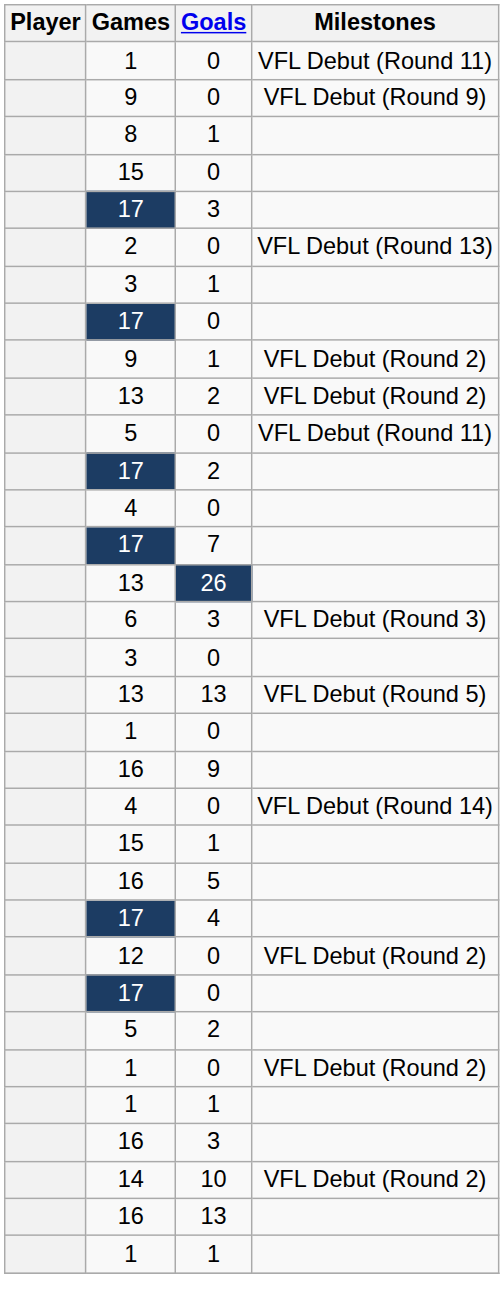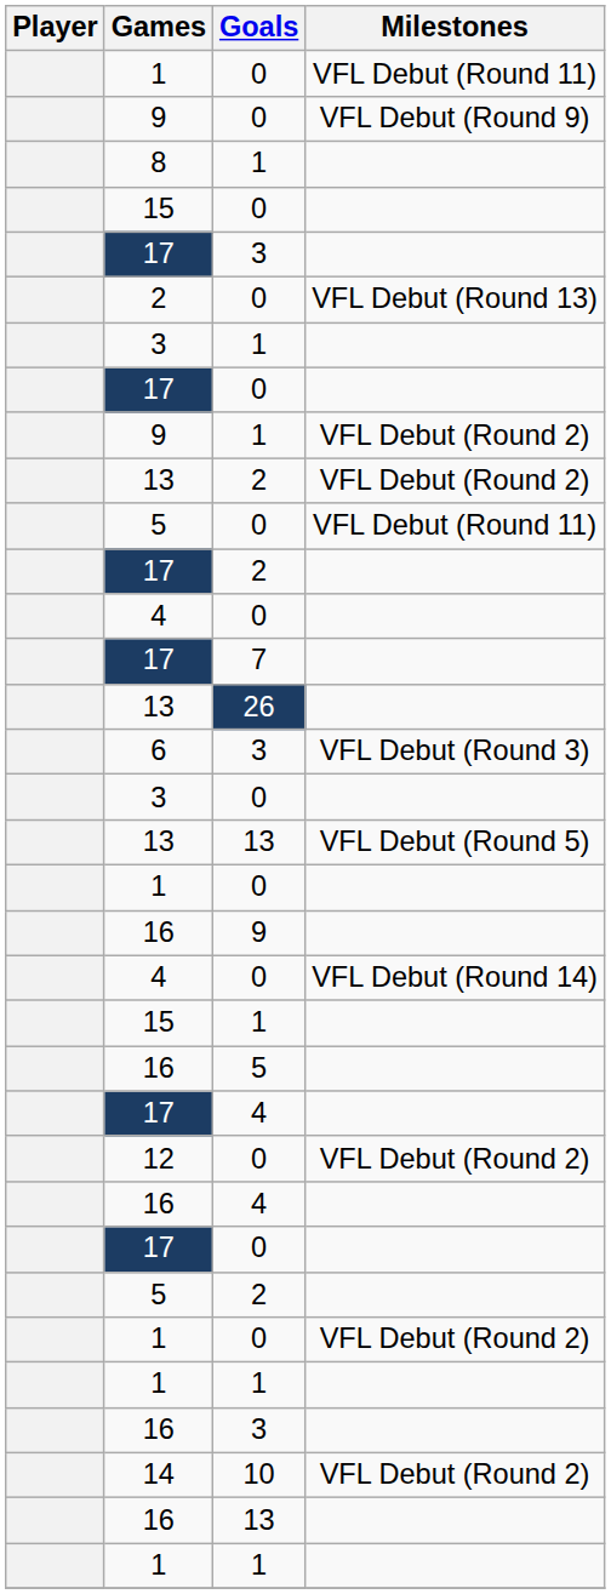 <table class="wikitable plainrowheaders sortable" style="text-align:center;">
 <tr>
 <th scope="col">Player</th>
 <th scope="col" width:3em>Games</th>
 <th scope="col" width:3em><a href='#'>Goals</a></th>
 <th scope="col" width:3em>Milestones</th>
 </tr>
 <tr>
 <th scope="row"></th>
 <td>1</td>
 <td>0</td>
 <td>VFL Debut (Round 11)</td>
 </tr>
 <tr>
 <th scope="row"></th>
 <td>9</td>
 <td>0</td>
 <td>VFL Debut (Round 9)</td>
 </tr>
 <tr>
 <th scope="row"></th>
 <td>8</td>
 <td>1</td>
 <td></td>
 </tr>
 <tr>
 <th scope="row"></th>
 <td>15</td>
 <td>0</td>
 <td></td>
 </tr>
 <tr>
 <th scope="row"></th>
 <td style="background:#1C3C63; color:white">17</td>
 <td>3</td>
 <td></td>
 </tr>
 <tr>
 <th scope="row"></th>
 <td>2</td>
 <td>0</td>
 <td>VFL Debut (Round 13)</td>
 </tr>
 <tr>
 <th scope="row"></th>
 <td>3</td>
 <td>1</td>
 <td></td>
 </tr>
 <tr>
 <th scope="row"></th>
 <td style="background:#1C3C63; color:white">17</td>
 <td>0</td>
 <td></td>
 </tr>
 <tr>
 <th scope="row"></th>
 <td>9</td>
 <td>1</td>
 <td>VFL Debut (Round 2)</td>
 </tr>
 <tr>
 <th scope="row"></th>
 <td>13</td>
 <td>2</td>
 <td>VFL Debut (Round 2)</td>
 </tr>
 <tr>
 <th scope="row"></th>
 <td>5</td>
 <td>0</td>
 <td>VFL Debut (Round 11)</td>
 </tr>
 <tr>
 <th scope="row"></th>
 <td style="background:#1C3C63; color:white">17</td>
 <td>2</td>
 <td></td>
 </tr>
 <tr>
 <th scope="row"></th>
 <td>4</td>
 <td>0</td>
 <td></td>
 </tr>
 <tr>
 <th scope="row"></th>
 <td style="background:#1C3C63; color:white">17</td>
 <td>7</td>
 <td></td>
 </tr>
 <tr>
 <th scope="row"></th>
 <td>13</td>
 <td style="background:#1C3C63; color:white">26</td>
 <td></td>
 </tr>
 <tr>
 <th scope="row"></th>
 <td>6</td>
 <td>3</td>
 <td>VFL Debut (Round 3)</td>
 </tr>
 <tr>
 <th scope="row"></th>
 <td>3</td>
 <td>0</td>
 <td></td>
 </tr>
 <tr>
 <th scope="row"></th>
 <td>13</td>
 <td>13</td>
 <td>VFL Debut (Round 5)</td>
 </tr>
 <tr>
 <th scope="row"></th>
 <td>1</td>
 <td>0</td>
 <td></td>
 </tr>
 <tr>
 <th scope="row"></th>
 <td>16</td>
 <td>9</td>
 <td></td>
 </tr>
 <tr>
 <th scope="row"></th>
 <td>4</td>
 <td>0</td>
 <td>VFL Debut (Round 14)</td>
 </tr>
 <tr>
 <th scope="row"></th>
 <td>15</td>
 <td>1</td>
 <td></td>
 </tr>
 <tr>
 <th scope="row"></th>
 <td>16</td>
 <td>5</td>
 <td></td>
 </tr>
 <tr>
 <th scope="row"></th>
 <td style="background:#1C3C63; color:white">17</td>
 <td>4</td>
 <td></td>
 </tr>
 <tr>
 <th scope="row"></th>
 <td>12</td>
 <td>0</td>
 <td>VFL Debut (Round 2)</td>
 </tr>
 <tr>
 <th scope="row"></th>
+<td>16</td>
+<td>4</td>
+<td></td>
+</tr>
+<tr>
+<th scope="row"></th>
 <td style="background:#1C3C63; color:white">17</td>
 <td>0</td>
 <td></td>
 </tr>
 <tr>
 <th scope="row"></th>
 <td>5</td>
 <td>2</td>
 <td></td>
 </tr>
 <tr>
 <th scope="row"></th>
 <td>1</td>
 <td>0</td>
 <td>VFL Debut (Round 2)</td>
 </tr>
 <tr>
 <th scope="row"></th>
 <td>1</td>
 <td>1</td>
 <td></td>
 </tr>
 <tr>
 <th scope="row"></th>
 <td>16</td>
 <td>3</td>
 <td></td>
 </tr>
 <tr>
 <th scope="row"></th>
 <td>14</td>
 <td>10</td>
 <td>VFL Debut (Round 2)</td>
 </tr>
 <tr>
 <th scope="row"></th>
 <td>16</td>
 <td>13</td>
 <td></td>
 </tr>
 <tr>
 <th scope="row"></th>
 <td>1</td>
 <td>1</td>
 <td></td>
 </tr>
 <tr>
 </tr>
 </table>
